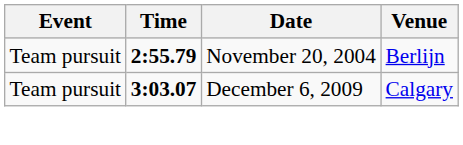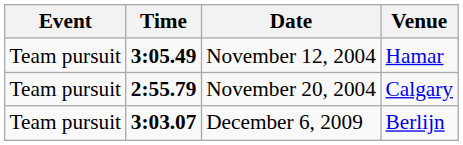 <table class='wikitable'>
 <tr>
 <th>Event</th>
 <th>Time</th>
 <th>Date</th>
 <th>Venue</th>
 </tr>
 <tr>
 <td>Team pursuit</td>
+<td><strong>3:05.49</strong></td>
+<td>November 12, 2004</td>
+<td align=left><a href='#'>Hamar</a></td>
+</tr>
+<tr>
+<td>Team pursuit</td>
 <td><strong>2:55.79</strong></td>
 <td>November 20, 2004</td>
-<td align=left><a href='#'>Berlijn</a></td>
+<td align=left><a href='#'>Calgary</a></td>
 </tr>
 <tr>
 <td>Team pursuit</td>
 <td><strong>3:03.07</strong></td>
 <td>December 6, 2009</td>
-<td align=left><a href='#'>Calgary</a></td>
+<td align=left><a href='#'>Berlijn</a></td>
 </tr>
 </table>
